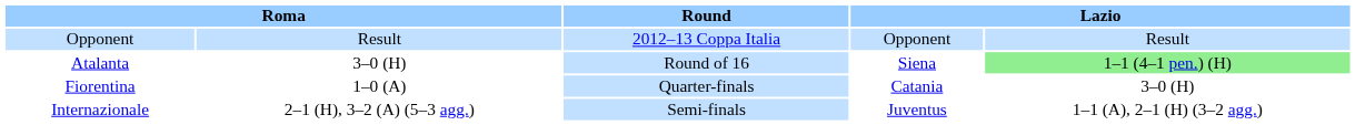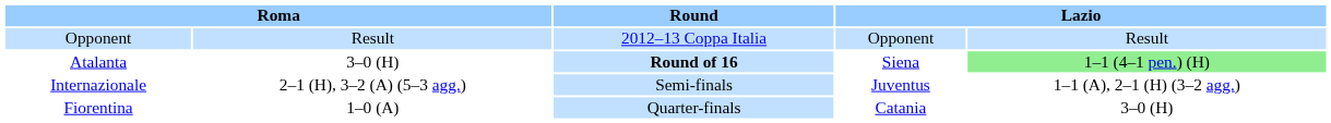 <table width="100%" style="text-align:center">
 <tr valign=top bgcolor=#99ccff>
 <th colspan=2 style="width:1*">Roma</th>
 <th>Round</th>
 <th colspan=2 style="width:1*">Lazio</th>
 </tr>
 <tr valign=top bgcolor=#c1e0ff>
 <td>Opponent</td>
 <td>Result</td>
 <td bgcolor=#c1e0ff><a href='#'>2012–13 Coppa Italia</a></td>
 <td>Opponent</td>
 <td>Result</td>
 </tr>
 <tr>
 <td><a href='#'>Atalanta</a></td>
 <td>3–0 (H)</td>
-<td bgcolor=#c1e0ff>Round of 16</td>
+<td bgcolor=#c1e0ff><strong>Round of 16</strong></td>
 <td><a href='#'>Siena</a></td>
 <td style="background: lightgreen;">1–1 (4–1 <a href='#'>pen.</a>) (H)</td>
+</tr>
+<tr>
+<td><a href='#'>Internazionale</a></td>
+<td>2–1 (H), 3–2 (A) (5–3 <a href='#'>agg.</a>)</td>
+<td bgcolor=#c1e0ff>Semi-finals</td>
+<td><a href='#'>Juventus</a></td>
+<td>1–1 (A), 2–1 (H) (3–2 <a href='#'>agg.</a>)</td>
 </tr>
 <tr>
 <td><a href='#'>Fiorentina</a></td>
 <td>1–0  (A)</td>
 <td bgcolor=#c1e0ff>Quarter-finals</td>
 <td><a href='#'>Catania</a></td>
 <td>3–0 (H)</td>
 </tr>
-<tr>
-<td><a href='#'>Internazionale</a></td>
-<td>2–1 (H), 3–2 (A) (5–3 <a href='#'>agg.</a>)</td>
-<td bgcolor=#c1e0ff>Semi-finals</td>
-<td><a href='#'>Juventus</a></td>
-<td>1–1 (A), 2–1 (H) (3–2 <a href='#'>agg.</a>)</td>
-</tr>
 </table>
